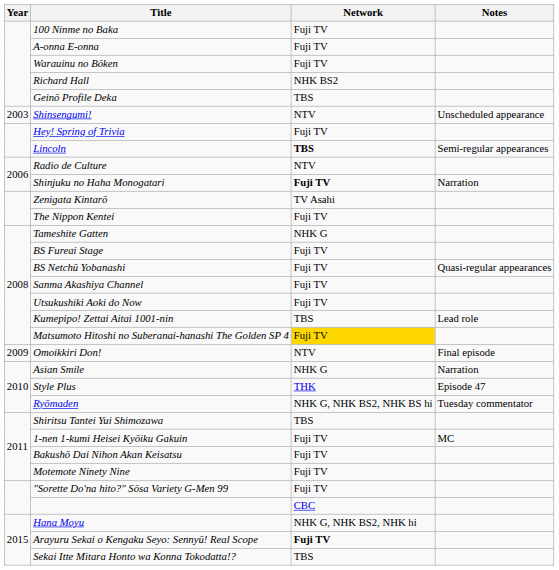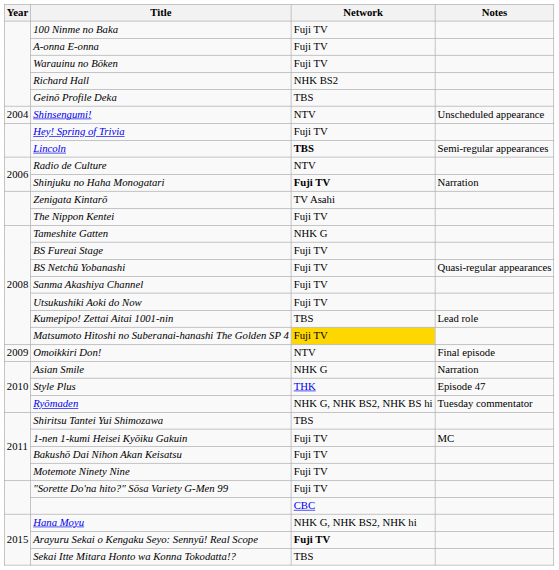 <table class="wikitable">
 <tr>
 <th>Year</th>
 <th>Title</th>
 <th>Network</th>
 <th>Notes</th>
 </tr>
 <tr>
 <td rowspan="5"></td>
 <td><em>100 Ninme no Baka</em></td>
 <td>Fuji TV</td>
 <td></td>
 </tr>
 <tr>
 <td><em>A-onna E-onna</em></td>
 <td>Fuji TV</td>
 <td></td>
 </tr>
 <tr>
 <td><em>Warauinu no Bōken</em></td>
 <td>Fuji TV</td>
 <td></td>
 </tr>
 <tr>
 <td><em>Richard Hall</em></td>
 <td>NHK BS2</td>
 <td></td>
 </tr>
 <tr>
 <td><em>Geinō Profile Deka</em></td>
 <td>TBS</td>
 <td></td>
 </tr>
 <tr>
-<td>2003</td>
+<td>2004</td>
 <td><em><a href='#'>Shinsengumi!</a></em></td>
 <td>NTV</td>
 <td>Unscheduled appearance</td>
 </tr>
 <tr>
 <td rowspan="2"></td>
 <td><em><a href='#'>Hey! Spring of Trivia</a></em></td>
 <td>Fuji TV</td>
 <td></td>
 </tr>
 <tr>
 <td><em><a href='#'>Lincoln</a></em></td>
 <td><strong>TBS</strong></td>
 <td>Semi-regular appearances</td>
 </tr>
 <tr>
 <td rowspan="2">2006</td>
 <td><em>Radio de Culture</em></td>
 <td>NTV</td>
 <td></td>
 </tr>
 <tr>
 <td><em>Shinjuku no Haha Monogatari</em></td>
 <td><strong>Fuji TV</strong></td>
 <td>Narration</td>
 </tr>
 <tr>
 <td rowspan="2"></td>
 <td><em>Zenigata Kintarō</em></td>
 <td>TV Asahi</td>
 <td></td>
 </tr>
 <tr>
 <td><em>The Nippon Kentei</em></td>
 <td>Fuji TV</td>
 <td></td>
 </tr>
 <tr>
 <td rowspan="7">2008</td>
 <td><em>Tameshite Gatten</em></td>
 <td>NHK G</td>
 <td></td>
 </tr>
 <tr>
 <td><em>BS Fureai Stage</em></td>
 <td>Fuji TV</td>
 <td></td>
 </tr>
 <tr>
 <td><em>BS Netchū Yobanashi</em></td>
 <td>Fuji TV</td>
 <td>Quasi-regular appearances</td>
 </tr>
 <tr>
 <td><em>Sanma Akashiya Channel</em></td>
 <td>Fuji TV</td>
 <td></td>
 </tr>
 <tr>
 <td><em>Utsukushiki Aoki do Now</em></td>
 <td>Fuji TV</td>
 <td></td>
 </tr>
 <tr>
 <td><em>Kumepipo! Zettai Aitai 1001-nin</em></td>
 <td>TBS</td>
 <td>Lead role</td>
 </tr>
 <tr>
 <td><em>Matsumoto Hitoshi no Suberanai-hanashi The Golden SP 4</em></td>
 <td style="background: gold;">Fuji TV</td>
 <td></td>
 </tr>
 <tr>
 <td>2009</td>
 <td><em>Omoikkiri Don!</em></td>
 <td>NTV</td>
 <td>Final episode</td>
 </tr>
 <tr>
 <td rowspan="3">2010</td>
 <td><em>Asian Smile</em></td>
 <td>NHK G</td>
 <td>Narration</td>
 </tr>
 <tr>
 <td><em>Style Plus</em></td>
 <td><a href='#'>THK</a></td>
 <td>Episode 47</td>
 </tr>
 <tr>
 <td><em><a href='#'>Ryōmaden</a></em></td>
 <td>NHK G, NHK BS2, NHK BS hi</td>
 <td>Tuesday commentator</td>
 </tr>
 <tr>
 <td rowspan="4">2011</td>
 <td><em>Shiritsu Tantei Yui Shimozawa</em></td>
 <td>TBS</td>
 <td></td>
 </tr>
 <tr>
 <td><em>1-nen 1-kumi Heisei Kyōiku Gakuin</em></td>
 <td>Fuji TV</td>
 <td>MC</td>
 </tr>
 <tr>
 <td><em>Bakushō Dai Nihon Akan Keisatsu</em></td>
 <td>Fuji TV</td>
 <td></td>
 </tr>
 <tr>
 <td><em>Motemote Ninety Nine</em></td>
 <td>Fuji TV</td>
 <td></td>
 </tr>
 <tr>
 <td rowspan="2"></td>
 <td><em>"Sorette Do'na hito?" Sōsa Variety G-Men 99</em></td>
 <td>Fuji TV</td>
 <td></td>
 </tr>
 <tr>
 <td><em></em></td>
 <td><a href='#'>CBC</a></td>
 <td></td>
 </tr>
 <tr>
 <td rowspan="3">2015</td>
 <td><em><a href='#'>Hana Moyu</a></em></td>
 <td>NHK G, NHK BS2, NHK hi</td>
 <td></td>
 </tr>
 <tr>
 <td><em>Arayuru Sekai o Kengaku Seyo: Sennyū! Real Scope</em></td>
 <td><strong>Fuji TV</strong></td>
 <td></td>
 </tr>
 <tr>
 <td><em>Sekai Itte Mitara Honto wa Konna Tokodatta!?</em></td>
 <td>TBS</td>
 <td></td>
 </tr>
 </table>
